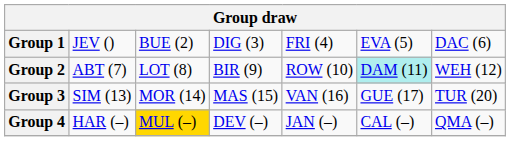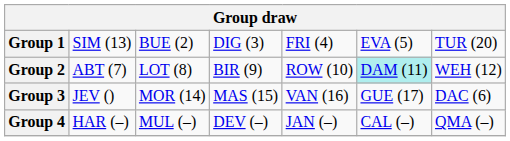 <table class="wikitable" style="text-align:center; font-size:85%">
 <tr>
 <th colspan="7">Group draw</th>
 </tr>
 <tr>
 <th>Group 1</th>
-<td align="left"> <a href='#'>JEV</a> ()</td>
+<td align="left"> <a href='#'>SIM</a> (13)</td>
 <td align="left"> <a href='#'>BUE</a> (2)</td>
 <td align="left"> <a href='#'>DIG</a> (3)</td>
 <td align="left"> <a href='#'>FRI</a> (4)</td>
 <td align="left"> <a href='#'>EVA</a> (5)</td>
-<td align="left"> <a href='#'>DAC</a> (6)</td>
+<td align="left"> <a href='#'>TUR</a> (20)</td>
 </tr>
 <tr>
 <th>Group 2</th>
 <td align="left"> <a href='#'>ABT</a> (7)</td>
 <td align="left"> <a href='#'>LOT</a> (8)</td>
 <td align="left"> <a href='#'>BIR</a> (9)</td>
 <td align="left"> <a href='#'>ROW</a> (10)</td>
 <td align="left" style="background: paleturquoise;"> <a href='#'>DAM</a> (11)</td>
 <td align="left"> <a href='#'>WEH</a> (12)</td>
 </tr>
 <tr>
 <th>Group 3</th>
-<td align="left"> <a href='#'>SIM</a> (13)</td>
+<td align="left"> <a href='#'>JEV</a> ()</td>
 <td align="left"> <a href='#'>MOR</a> (14)</td>
 <td align="left"> <a href='#'>MAS</a> (15)</td>
 <td align="left"> <a href='#'>VAN</a> (16)</td>
 <td align="left"> <a href='#'>GUE</a> (17)</td>
-<td align="left"> <a href='#'>TUR</a> (20)</td>
+<td align="left"> <a href='#'>DAC</a> (6)</td>
 </tr>
 <tr>
 <th>Group 4</th>
 <td align="left"> <a href='#'>HAR</a> (–)</td>
-<td align="left" style="background: gold;"> <a href='#'>MUL</a> (–)</td>
+<td align="left"> <a href='#'>MUL</a> (–)</td>
 <td align="left"> <a href='#'>DEV</a> (–)</td>
 <td align="left"> <a href='#'>JAN</a> (–)</td>
 <td align="left"> <a href='#'>CAL</a> (–)</td>
 <td align="left"> <a href='#'>QMA</a> (–)</td>
 </tr>
 <tr>
 </tr>
 </table>
